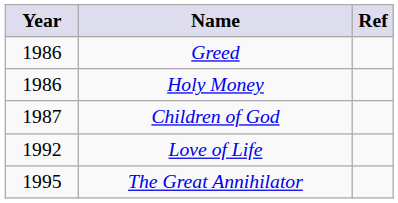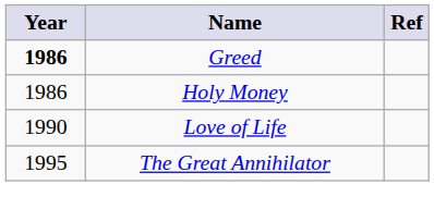 <table class="wikitable" style="font-size:96%; text-align:center; margin: 6px;">
 <tr>
 <th style="background:#dde; width:50px;">Year</th>
 <th style="background:#dde; width:207px;">Name</th>
 <th style="background:#dde; width:25px;">Ref</th>
 </tr>
 <tr>
-<td>1986</td>
+<td><strong>1986</strong></td>
 <td><em><a href='#'>Greed</a></em></td>
 <td></td>
 </tr>
 <tr>
 <td>1986</td>
 <td><em><a href='#'>Holy Money</a></em></td>
 <td></td>
 </tr>
 <tr>
-<td>1987</td>
-<td><em><a href='#'>Children of God</a></em></td>
-<td></td>
-</tr>
-<tr>
-<td>1992</td>
+<td>1990</td>
 <td><em><a href='#'>Love of Life</a></em></td>
 <td></td>
 </tr>
 <tr>
 <td>1995</td>
 <td><em><a href='#'>The Great Annihilator</a></em></td>
 <td></td>
 </tr>
 </table>
